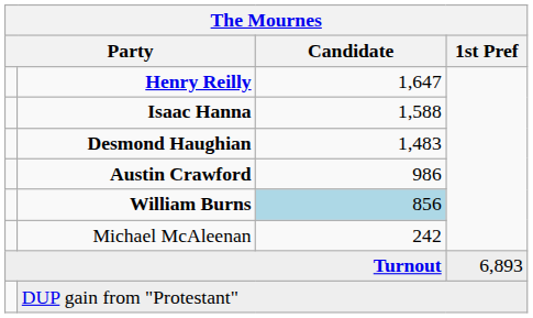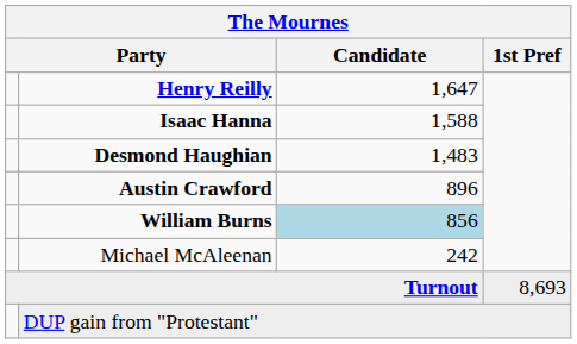 <table class="wikitable">
 <tr>
 <th colspan="4" align="center"><a href='#'>The Mournes</a></th>
 </tr>
 <tr>
 <th colspan="2" align="center" width=200>Party</th>
 <th width=150>Candidate</th>
 <th width=60>1st Pref</th>
 </tr>
 <tr>
 <td></td>
 <td align="right"><strong><a href='#'>Henry Reilly</a></strong></td>
 <td align="right">1,647</td>
 </tr>
 <tr>
 <td></td>
 <td align="right"><strong>Isaac Hanna</strong></td>
 <td align="right">1,588</td>
 </tr>
 <tr>
 <td></td>
 <td align="right"><strong>Desmond Haughian</strong></td>
 <td align="right">1,483</td>
 </tr>
 <tr>
 <td></td>
 <td align="right"><strong>Austin Crawford</strong></td>
-<td align="right">986</td>
+<td align="right">896</td>
 </tr>
 <tr>
 <td></td>
 <td align="right"><strong>William Burns</strong></td>
 <td align="right" style="background: lightblue;">856</td>
 </tr>
 <tr>
 <td></td>
 <td align="right">Michael McAleenan</td>
 <td align="right">242</td>
 </tr>
 <tr bgcolor="EEEEEE">
 <td colspan=3 align="right"><strong><a href='#'>Turnout</a></strong></td>
-<td align="right">6,893</td>
+<td align="right">8,693</td>
 </tr>
 <tr>
 <td bgcolor=></td>
 <td colspan=3 bgcolor="EEEEEE"><a href='#'>DUP</a> gain from "Protestant"</td>
 </tr>
 </table>
